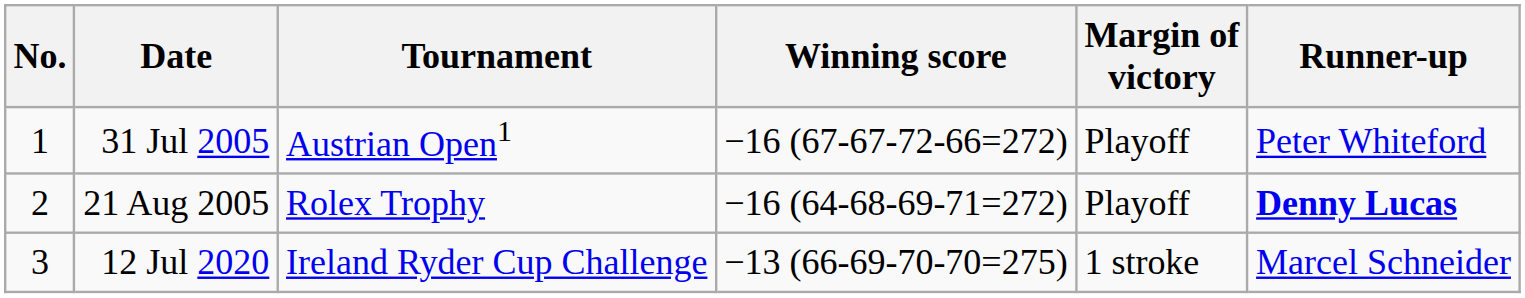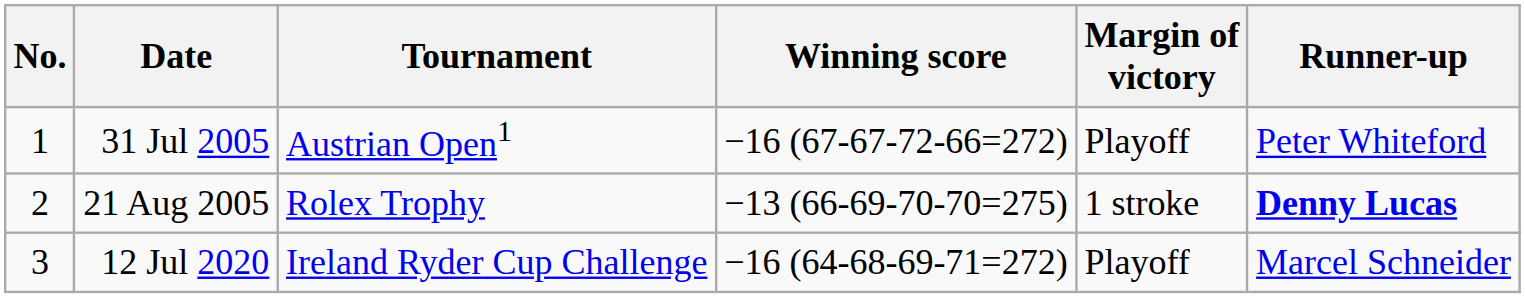 <table class="wikitable" style="font-size:95%;">
 <tr>
 <th>No.</th>
 <th>Date</th>
 <th>Tournament</th>
 <th>Winning score</th>
 <th>Margin of<br>victory</th>
 <th>Runner-up</th>
 </tr>
 <tr>
 <td align=center>1</td>
 <td align=right>31 Jul <a href='#'>2005</a></td>
 <td><a href='#'>Austrian Open</a><sup>1</sup></td>
 <td>−16 (67-67-72-66=272)</td>
 <td>Playoff</td>
 <td> <a href='#'>Peter Whiteford</a></td>
 </tr>
 <tr>
 <td align=center>2</td>
 <td align=right>21 Aug 2005</td>
 <td><a href='#'>Rolex Trophy</a></td>
-<td>−16 (64-68-69-71=272)</td>
-<td>Playoff</td>
+<td>−13 (66-69-70-70=275)</td>
+<td>1 stroke</td>
 <td><strong> <a href='#'>Denny Lucas</a></strong></td>
 </tr>
 <tr>
 <td align=center>3</td>
 <td align=right>12 Jul <a href='#'>2020</a></td>
 <td><a href='#'>Ireland Ryder Cup Challenge</a></td>
-<td>−13 (66-69-70-70=275)</td>
-<td>1 stroke</td>
+<td>−16 (64-68-69-71=272)</td>
+<td>Playoff</td>
 <td> <a href='#'>Marcel Schneider</a></td>
 </tr>
 </table>
